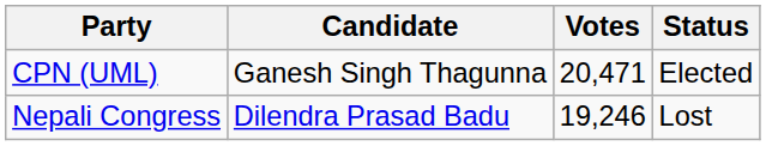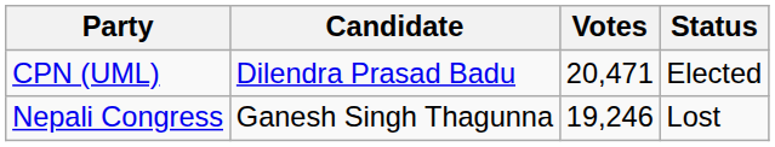 <table class="wikitable">
 <tr>
 <th>Party</th>
 <th>Candidate</th>
 <th>Votes</th>
 <th>Status</th>
 </tr>
 <tr>
 <td><a href='#'>CPN (UML)</a></td>
-<td>Ganesh Singh Thagunna</td>
+<td><a href='#'>Dilendra Prasad Badu</a></td>
 <td>20,471</td>
 <td>Elected</td>
 </tr>
 <tr>
 <td><a href='#'>Nepali Congress</a></td>
-<td><a href='#'>Dilendra Prasad Badu</a></td>
+<td>Ganesh Singh Thagunna</td>
 <td>19,246</td>
 <td>Lost</td>
 </tr>
 </table>
